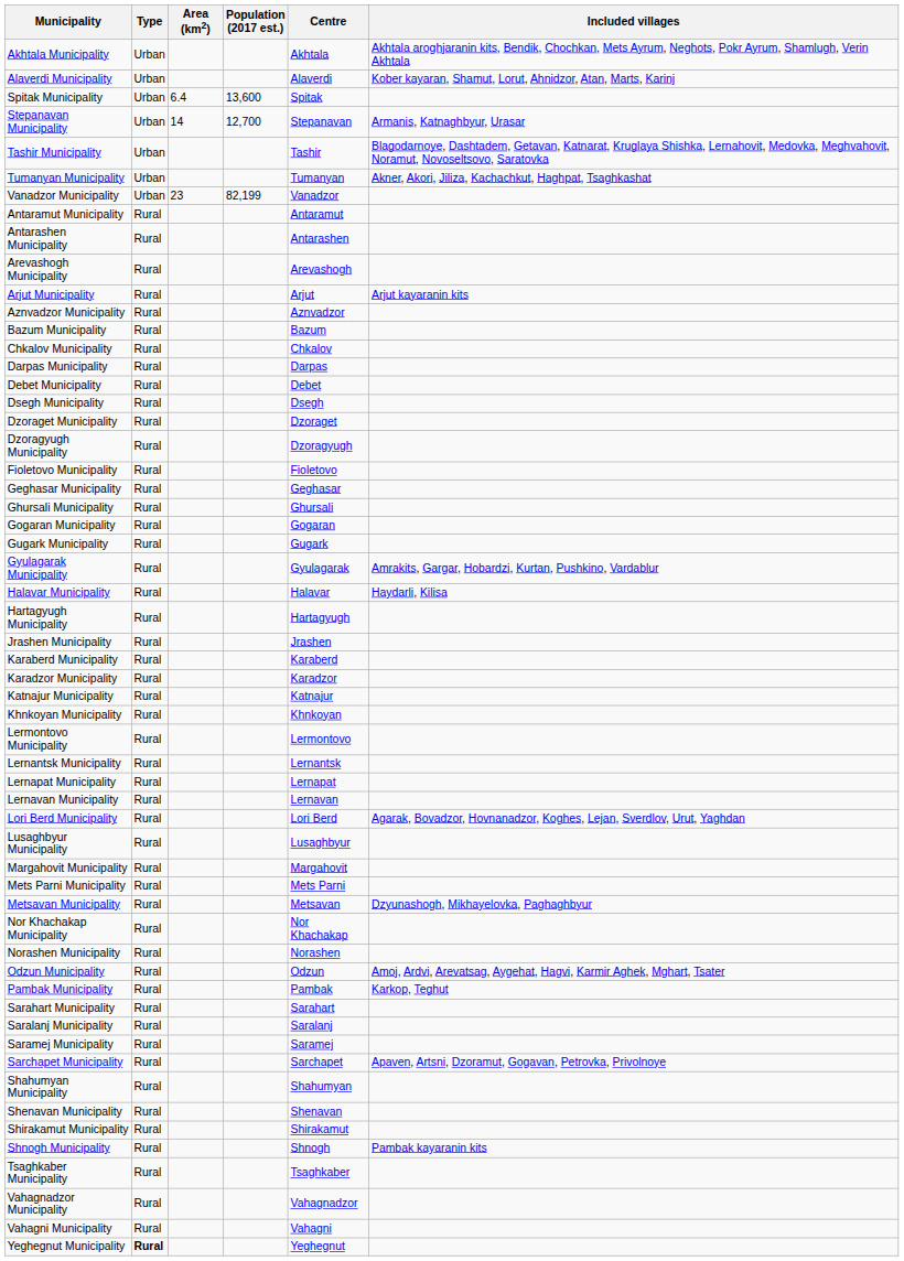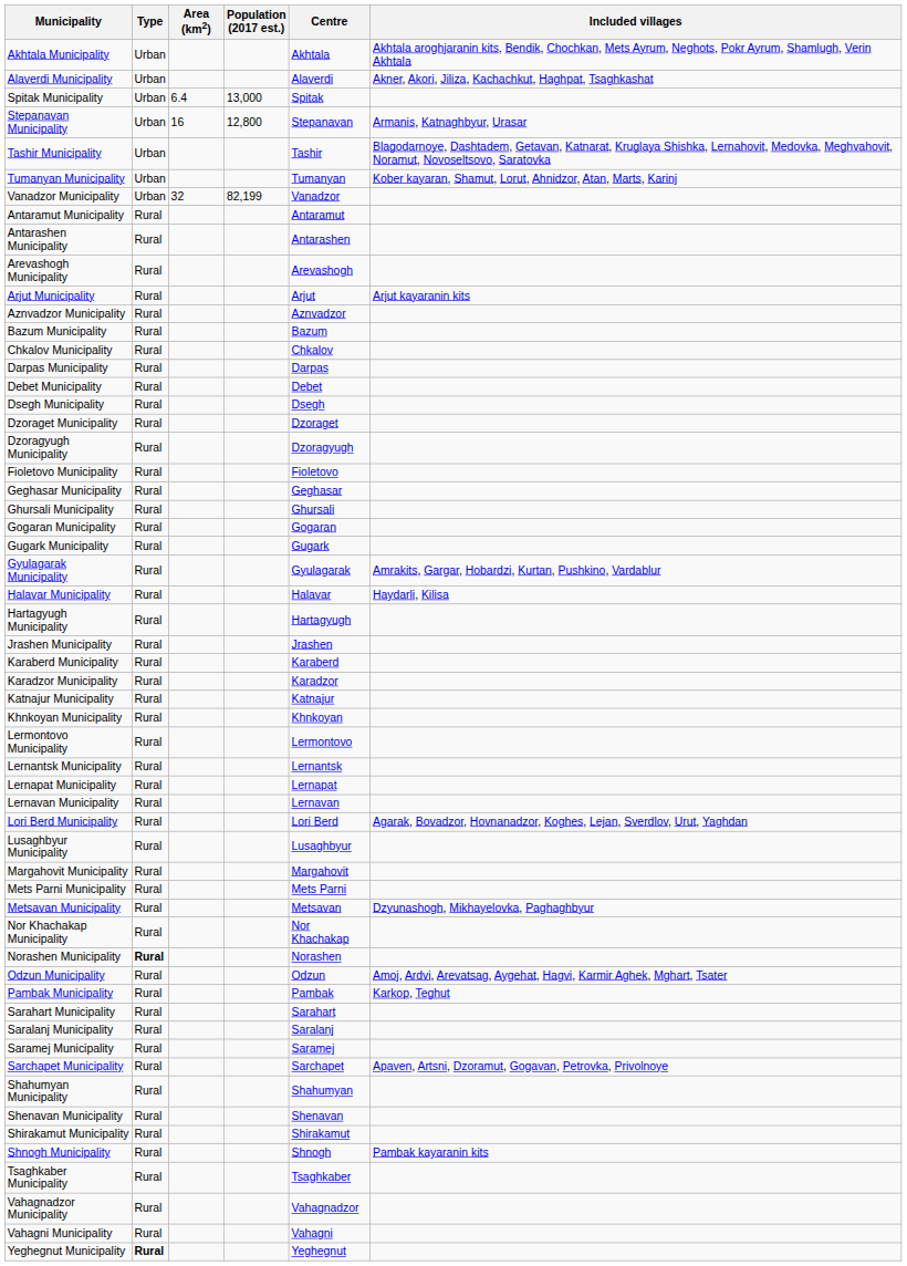 <table class="wikitable sortable">
 <tr>
 <th>Municipality</th>
 <th>Type</th>
 <th>Area (km<sup>2</sup>)</th>
 <th>Population<br>(2017 est.)</th>
 <th>Centre</th>
 <th>Included villages</th>
 </tr>
 <tr>
 <td><a href='#'>Akhtala Municipality</a></td>
 <td>Urban</td>
 <td></td>
 <td></td>
 <td><a href='#'>Akhtala</a></td>
 <td><a href='#'>Akhtala aroghjaranin kits</a>, <a href='#'>Bendik</a>, <a href='#'>Chochkan</a>, <a href='#'>Mets Ayrum</a>, <a href='#'>Neghots</a>, <a href='#'>Pokr Ayrum</a>, <a href='#'>Shamlugh</a>, <a href='#'>Verin Akhtala</a></td>
 </tr>
 <tr>
 <td><a href='#'>Alaverdi Municipality</a></td>
 <td>Urban</td>
 <td></td>
 <td></td>
 <td><a href='#'>Alaverdi</a></td>
-<td><a href='#'>Kober kayaran</a>, <a href='#'>Shamut</a>, <a href='#'>Lorut</a>, <a href='#'>Ahnidzor</a>, <a href='#'>Atan</a>, <a href='#'>Marts</a>, <a href='#'>Karinj</a></td>
+<td><a href='#'>Akner</a>, <a href='#'>Akori</a>, <a href='#'>Jiliza</a>, <a href='#'>Kachachkut</a>, <a href='#'>Haghpat</a>, <a href='#'>Tsaghkashat</a></td>
 </tr>
 <tr>
 <td>Spitak Municipality</td>
 <td>Urban</td>
 <td>6.4</td>
-<td>13,600</td>
+<td>13,000</td>
 <td><a href='#'>Spitak</a></td>
 <td></td>
 </tr>
 <tr>
 <td><a href='#'>Stepanavan Municipality</a></td>
 <td>Urban</td>
-<td>14</td>
-<td>12,700</td>
+<td>16</td>
+<td>12,800</td>
 <td><a href='#'>Stepanavan</a></td>
 <td><a href='#'>Armanis</a>, <a href='#'>Katnaghbyur</a>, <a href='#'>Urasar</a></td>
 </tr>
 <tr>
 <td><a href='#'>Tashir Municipality</a></td>
 <td>Urban</td>
 <td></td>
 <td></td>
 <td><a href='#'>Tashir</a></td>
 <td><a href='#'>Blagodarnoye</a>, <a href='#'>Dashtadem</a>, <a href='#'>Getavan</a>, <a href='#'>Katnarat</a>, <a href='#'>Kruglaya Shishka</a>, <a href='#'>Lernahovit</a>, <a href='#'>Medovka</a>, <a href='#'>Meghvahovit</a>, <a href='#'>Noramut</a>, <a href='#'>Novoseltsovo</a>, <a href='#'>Saratovka</a></td>
 </tr>
 <tr>
 <td><a href='#'>Tumanyan Municipality</a></td>
 <td>Urban</td>
 <td></td>
 <td></td>
 <td><a href='#'>Tumanyan</a></td>
-<td><a href='#'>Akner</a>, <a href='#'>Akori</a>, <a href='#'>Jiliza</a>, <a href='#'>Kachachkut</a>, <a href='#'>Haghpat</a>, <a href='#'>Tsaghkashat</a></td>
+<td><a href='#'>Kober kayaran</a>, <a href='#'>Shamut</a>, <a href='#'>Lorut</a>, <a href='#'>Ahnidzor</a>, <a href='#'>Atan</a>, <a href='#'>Marts</a>, <a href='#'>Karinj</a></td>
 </tr>
 <tr>
 <td>Vanadzor Municipality</td>
 <td>Urban</td>
-<td>23</td>
+<td>32</td>
 <td>82,199</td>
 <td><a href='#'>Vanadzor</a></td>
 <td></td>
 </tr>
 <tr>
 <td>Antaramut Municipality</td>
 <td>Rural</td>
 <td></td>
 <td></td>
 <td><a href='#'>Antaramut</a></td>
 <td></td>
 </tr>
 <tr>
 <td>Antarashen Municipality</td>
 <td>Rural</td>
 <td></td>
 <td></td>
 <td><a href='#'>Antarashen</a></td>
 <td></td>
 </tr>
 <tr>
 <td>Arevashogh Municipality</td>
 <td>Rural</td>
 <td></td>
 <td></td>
 <td><a href='#'>Arevashogh</a></td>
 <td></td>
 </tr>
 <tr>
 <td><a href='#'>Arjut Municipality</a></td>
 <td>Rural</td>
 <td></td>
 <td></td>
 <td><a href='#'>Arjut</a></td>
 <td><a href='#'>Arjut kayaranin kits</a></td>
 </tr>
 <tr>
 <td>Aznvadzor Municipality</td>
 <td>Rural</td>
 <td></td>
 <td></td>
 <td><a href='#'>Aznvadzor</a></td>
 <td></td>
 </tr>
 <tr>
 <td>Bazum Municipality</td>
 <td>Rural</td>
 <td></td>
 <td></td>
 <td><a href='#'>Bazum</a></td>
 <td></td>
 </tr>
 <tr>
 <td>Chkalov Municipality</td>
 <td>Rural</td>
 <td></td>
 <td></td>
 <td><a href='#'>Chkalov</a></td>
 <td></td>
 </tr>
 <tr>
 <td>Darpas Municipality</td>
 <td>Rural</td>
 <td></td>
 <td></td>
 <td><a href='#'>Darpas</a></td>
 <td></td>
 </tr>
 <tr>
 <td>Debet Municipality</td>
 <td>Rural</td>
 <td></td>
 <td></td>
 <td><a href='#'>Debet</a></td>
 <td></td>
 </tr>
 <tr>
 <td>Dsegh Municipality</td>
 <td>Rural</td>
 <td></td>
 <td></td>
 <td><a href='#'>Dsegh</a></td>
 <td></td>
 </tr>
 <tr>
 <td>Dzoraget Municipality</td>
 <td>Rural</td>
 <td></td>
 <td></td>
 <td><a href='#'>Dzoraget</a></td>
 </tr>
 <tr>
 <td>Dzoragyugh Municipality</td>
 <td>Rural</td>
 <td></td>
 <td></td>
 <td><a href='#'>Dzoragyugh</a></td>
 <td></td>
 </tr>
 <tr>
 <td>Fioletovo Municipality</td>
 <td>Rural</td>
 <td></td>
 <td></td>
 <td><a href='#'>Fioletovo</a></td>
 <td></td>
 </tr>
 <tr>
 <td>Geghasar Municipality</td>
 <td>Rural</td>
 <td></td>
 <td></td>
 <td><a href='#'>Geghasar</a></td>
 <td></td>
 </tr>
 <tr>
 <td>Ghursali Municipality</td>
 <td>Rural</td>
 <td></td>
 <td></td>
 <td><a href='#'>Ghursali</a></td>
 <td></td>
 </tr>
 <tr>
 <td>Gogaran Municipality</td>
 <td>Rural</td>
 <td></td>
 <td></td>
 <td><a href='#'>Gogaran</a></td>
 <td></td>
 </tr>
 <tr>
 <td>Gugark Municipality</td>
 <td>Rural</td>
 <td></td>
 <td></td>
 <td><a href='#'>Gugark</a></td>
 <td></td>
 </tr>
 <tr>
 <td><a href='#'>Gyulagarak Municipality</a></td>
 <td>Rural</td>
 <td></td>
 <td></td>
 <td><a href='#'>Gyulagarak</a></td>
 <td><a href='#'>Amrakits</a>, <a href='#'>Gargar</a>, <a href='#'>Hobardzi</a>, <a href='#'>Kurtan</a>, <a href='#'>Pushkino</a>, <a href='#'>Vardablur</a></td>
 </tr>
 <tr>
 <td><a href='#'>Halavar Municipality</a></td>
 <td>Rural</td>
 <td></td>
 <td></td>
 <td><a href='#'>Halavar</a></td>
 <td><a href='#'>Haydarli</a>, <a href='#'>Kilisa</a></td>
 </tr>
 <tr>
 <td>Hartagyugh Municipality</td>
 <td>Rural</td>
 <td></td>
 <td></td>
 <td><a href='#'>Hartagyugh</a></td>
 <td></td>
 </tr>
 <tr>
 <td>Jrashen Municipality</td>
 <td>Rural</td>
 <td></td>
 <td></td>
 <td><a href='#'>Jrashen</a></td>
 <td></td>
 </tr>
 <tr>
 <td>Karaberd Municipality</td>
 <td>Rural</td>
 <td></td>
 <td></td>
 <td><a href='#'>Karaberd</a></td>
 <td></td>
 </tr>
 <tr>
 <td>Karadzor Municipality</td>
 <td>Rural</td>
 <td></td>
 <td></td>
 <td><a href='#'>Karadzor</a></td>
 <td></td>
 </tr>
 <tr>
 <td>Katnajur Municipality</td>
 <td>Rural</td>
 <td></td>
 <td></td>
 <td><a href='#'>Katnajur</a></td>
 <td></td>
 </tr>
 <tr>
 <td>Khnkoyan Municipality</td>
 <td>Rural</td>
 <td></td>
 <td></td>
 <td><a href='#'>Khnkoyan</a></td>
 <td></td>
 </tr>
 <tr>
 <td>Lermontovo Municipality</td>
 <td>Rural</td>
 <td></td>
 <td></td>
 <td><a href='#'>Lermontovo</a></td>
 <td></td>
 </tr>
 <tr>
 <td>Lernantsk Municipality</td>
 <td>Rural</td>
 <td></td>
 <td></td>
 <td><a href='#'>Lernantsk</a></td>
 <td></td>
 </tr>
 <tr>
 <td>Lernapat Municipality</td>
 <td>Rural</td>
 <td></td>
 <td></td>
 <td><a href='#'>Lernapat</a></td>
 <td></td>
 </tr>
 <tr>
 <td>Lernavan Municipality</td>
 <td>Rural</td>
 <td></td>
 <td></td>
 <td><a href='#'>Lernavan</a></td>
 <td></td>
 </tr>
 <tr>
 <td><a href='#'>Lori Berd Municipality</a></td>
 <td>Rural</td>
 <td></td>
 <td></td>
 <td><a href='#'>Lori Berd</a></td>
 <td><a href='#'>Agarak</a>, <a href='#'>Bovadzor</a>, <a href='#'>Hovnanadzor</a>, <a href='#'>Koghes</a>, <a href='#'>Lejan</a>, <a href='#'>Sverdlov</a>, <a href='#'>Urut</a>, <a href='#'>Yaghdan</a></td>
 </tr>
 <tr>
 <td>Lusaghbyur Municipality</td>
 <td>Rural</td>
 <td></td>
 <td></td>
 <td><a href='#'>Lusaghbyur</a></td>
 <td></td>
 </tr>
 <tr>
 <td>Margahovit Municipality</td>
 <td>Rural</td>
 <td></td>
 <td></td>
 <td><a href='#'>Margahovit</a></td>
 <td></td>
 </tr>
 <tr>
 <td>Mets Parni Municipality</td>
 <td>Rural</td>
 <td></td>
 <td></td>
 <td><a href='#'>Mets Parni</a></td>
 <td></td>
 </tr>
 <tr>
 <td><a href='#'>Metsavan Municipality</a></td>
 <td>Rural</td>
 <td></td>
 <td></td>
 <td><a href='#'>Metsavan</a></td>
 <td><a href='#'>Dzyunashogh</a>, <a href='#'>Mikhayelovka</a>, <a href='#'>Paghaghbyur</a></td>
 </tr>
 <tr>
 <td>Nor Khachakap Municipality</td>
 <td>Rural</td>
 <td></td>
 <td></td>
 <td><a href='#'>Nor Khachakap</a></td>
 <td></td>
 </tr>
 <tr>
 <td>Norashen Municipality</td>
-<td>Rural</td>
+<td><strong>Rural</strong></td>
 <td></td>
 <td></td>
 <td><a href='#'>Norashen</a></td>
 <td></td>
 </tr>
 <tr>
 <td><a href='#'>Odzun Municipality</a></td>
 <td>Rural</td>
 <td></td>
 <td></td>
 <td><a href='#'>Odzun</a></td>
 <td><a href='#'>Amoj</a>, <a href='#'>Ardvi</a>, <a href='#'>Arevatsag</a>, <a href='#'>Aygehat</a>, <a href='#'>Hagvi</a>, <a href='#'>Karmir Aghek</a>, <a href='#'>Mghart</a>, <a href='#'>Tsater</a></td>
 </tr>
 <tr>
 <td><a href='#'>Pambak Municipality</a></td>
 <td>Rural</td>
 <td></td>
 <td></td>
 <td><a href='#'>Pambak</a></td>
 <td><a href='#'>Karkop</a>, <a href='#'>Teghut</a></td>
 </tr>
 <tr>
 <td>Sarahart Municipality</td>
 <td>Rural</td>
 <td></td>
 <td></td>
 <td><a href='#'>Sarahart</a></td>
 <td></td>
 </tr>
 <tr>
 <td>Saralanj Municipality</td>
 <td>Rural</td>
 <td></td>
 <td></td>
 <td><a href='#'>Saralanj</a></td>
 <td></td>
 </tr>
 <tr>
 <td>Saramej Municipality</td>
 <td>Rural</td>
 <td></td>
 <td></td>
 <td><a href='#'>Saramej</a></td>
 <td></td>
 </tr>
 <tr>
 <td><a href='#'>Sarchapet Municipality</a></td>
 <td>Rural</td>
 <td></td>
 <td></td>
 <td><a href='#'>Sarchapet</a></td>
 <td><a href='#'>Apaven</a>, <a href='#'>Artsni</a>, <a href='#'>Dzoramut</a>, <a href='#'>Gogavan</a>, <a href='#'>Petrovka</a>, <a href='#'>Privolnoye</a></td>
 </tr>
 <tr>
 <td>Shahumyan Municipality</td>
 <td>Rural</td>
 <td></td>
 <td></td>
 <td><a href='#'>Shahumyan</a></td>
 <td></td>
 </tr>
 <tr>
 <td>Shenavan Municipality</td>
 <td>Rural</td>
 <td></td>
 <td></td>
 <td><a href='#'>Shenavan</a></td>
 <td></td>
 </tr>
 <tr>
 <td>Shirakamut Municipality</td>
 <td>Rural</td>
 <td></td>
 <td></td>
 <td><a href='#'>Shirakamut</a></td>
 <td></td>
 </tr>
 <tr>
 <td><a href='#'>Shnogh Municipality</a></td>
 <td>Rural</td>
 <td></td>
 <td></td>
 <td><a href='#'>Shnogh</a></td>
 <td><a href='#'>Pambak kayaranin kits</a></td>
 </tr>
 <tr>
 <td>Tsaghkaber Municipality</td>
 <td>Rural</td>
 <td></td>
 <td></td>
 <td><a href='#'>Tsaghkaber</a></td>
 <td></td>
 </tr>
 <tr>
 <td>Vahagnadzor Municipality</td>
 <td>Rural</td>
 <td></td>
 <td></td>
 <td><a href='#'>Vahagnadzor</a></td>
 <td></td>
 </tr>
 <tr>
 <td>Vahagni Municipality</td>
 <td>Rural</td>
 <td></td>
 <td></td>
 <td><a href='#'>Vahagni</a></td>
 <td></td>
 </tr>
 <tr>
 <td>Yeghegnut Municipality</td>
 <td><strong>Rural</strong></td>
 <td></td>
 <td></td>
 <td><a href='#'>Yeghegnut</a></td>
 <td></td>
 </tr>
 </table>
